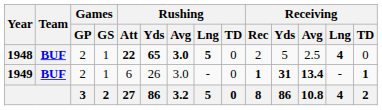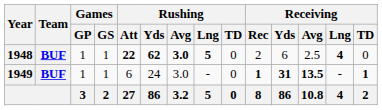 <table class="wikitable" style="text-align:center;">
 <tr>
 <th rowspan="2">Year</th>
 <th rowspan="2">Team</th>
 <th colspan="2">Games</th>
 <th colspan="5">Rushing</th>
 <th colspan="5">Receiving</th>
 </tr>
 <tr>
 <th>GP</th>
 <th>GS</th>
 <th>Att</th>
 <th>Yds</th>
 <th>Avg</th>
 <th>Lng</th>
 <th>TD</th>
 <th>Rec</th>
 <th>Yds</th>
 <th>Avg</th>
 <th>Lng</th>
 <th>TD</th>
 </tr>
 <tr>
 <th>1948</th>
 <th><a href='#'>BUF</a></th>
-<td>2</td>
+<td>1</td>
 <td>1</td>
 <td><strong>22</strong></td>
-<td><strong>65</strong></td>
+<td><strong>62</strong></td>
 <td><strong>3.0</strong></td>
 <td><strong>5</strong></td>
 <td>0</td>
 <td>2</td>
-<td>5</td>
+<td>6</td>
 <td>2.5</td>
 <td><strong>4</strong></td>
 <td>0</td>
 </tr>
 <tr>
 <th>1949</th>
 <th><a href='#'>BUF</a></th>
-<td>2</td>
+<td>1</td>
 <td>1</td>
 <td>6</td>
-<td>26</td>
+<td>24</td>
 <td>3.0</td>
 <td>-</td>
 <td>0</td>
 <td><strong>1</strong></td>
 <td><strong>31</strong></td>
-<td><strong>13.4</strong></td>
+<td><strong>13.5</strong></td>
 <td>-</td>
 <td><strong>1</strong></td>
 </tr>
 <tr>
 <th colspan="2"></th>
 <th>3</th>
 <th>2</th>
 <th>27</th>
 <th>86</th>
 <th>3.2</th>
 <th>5</th>
 <th>0</th>
 <th>8</th>
 <th>86</th>
 <th>10.8</th>
 <th>4</th>
 <th>2</th>
 </tr>
 </table>
